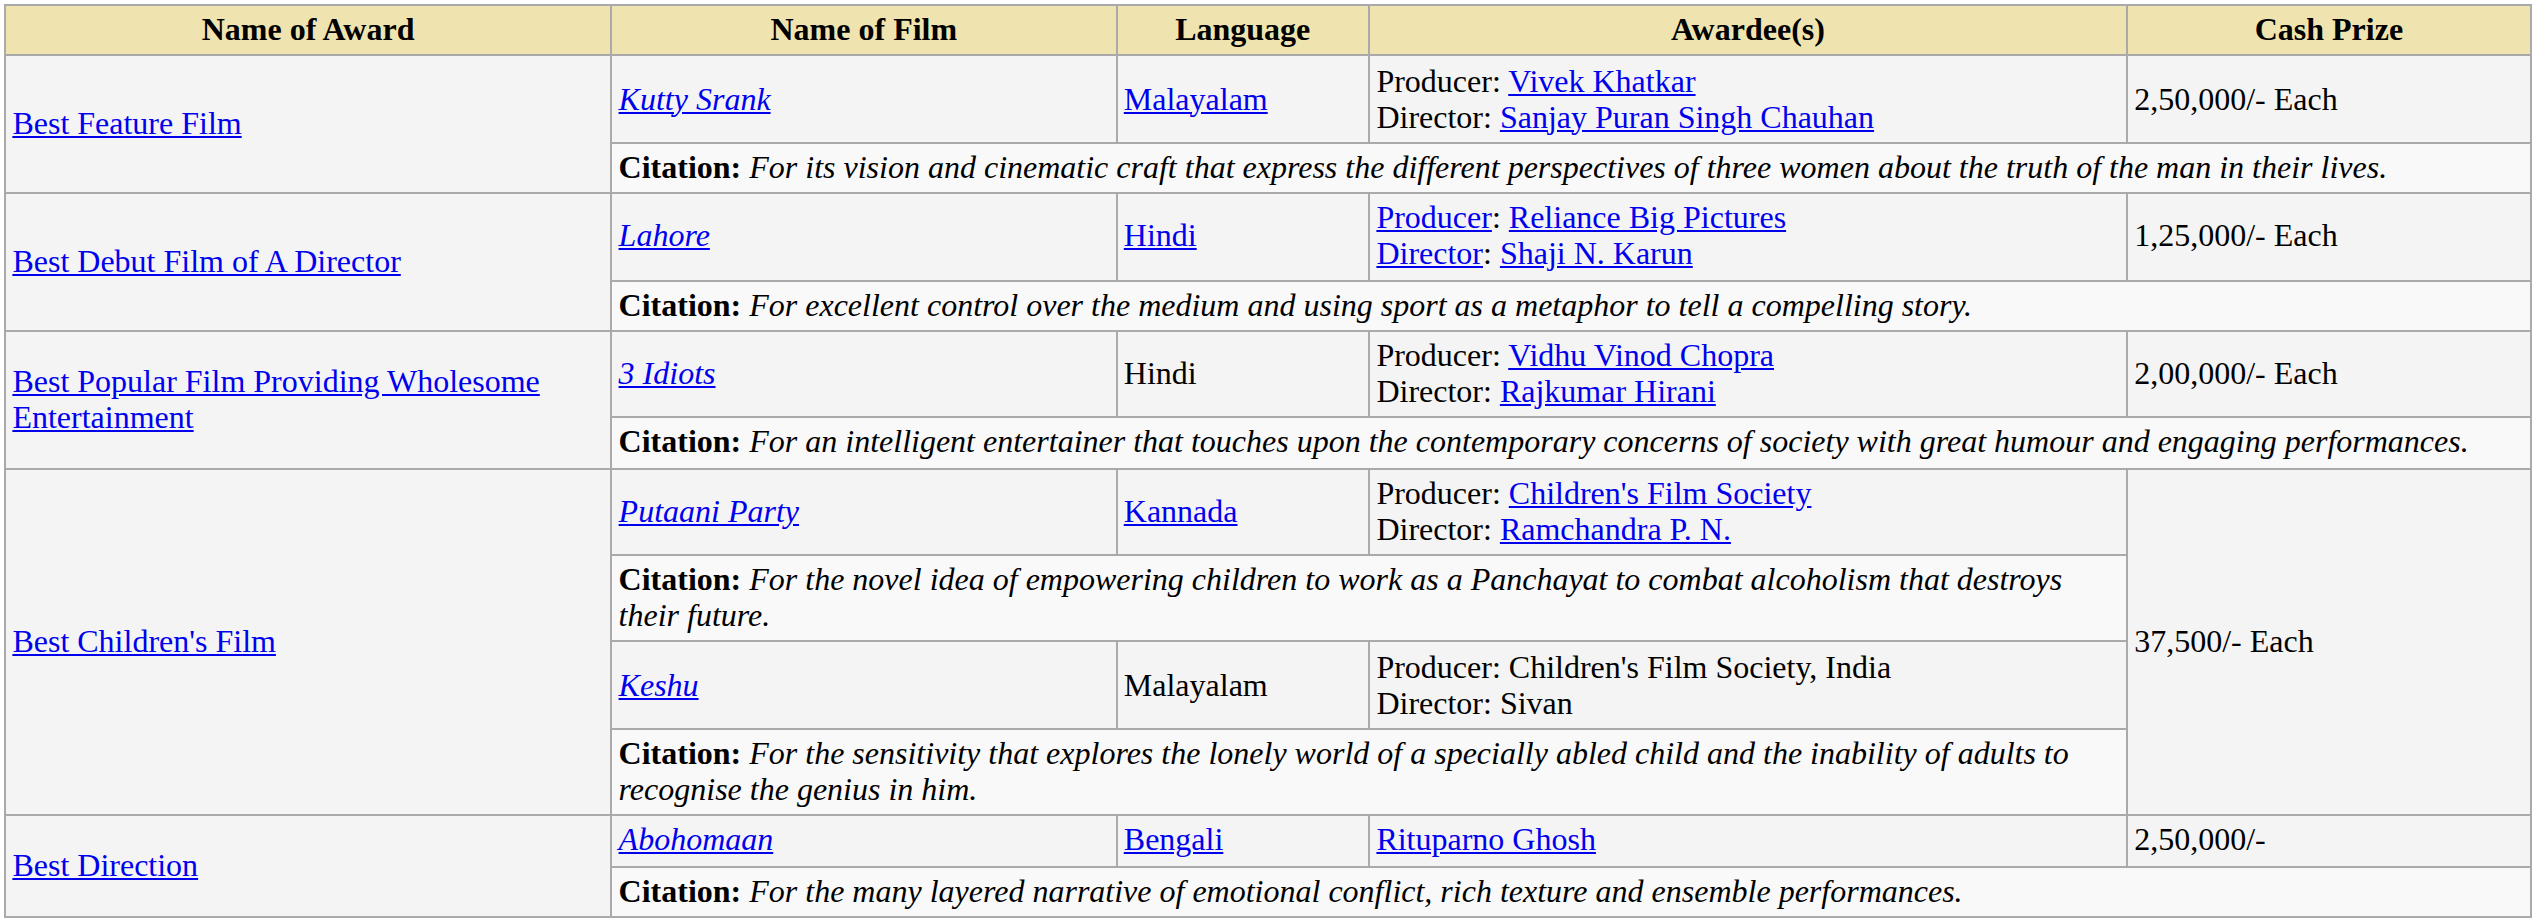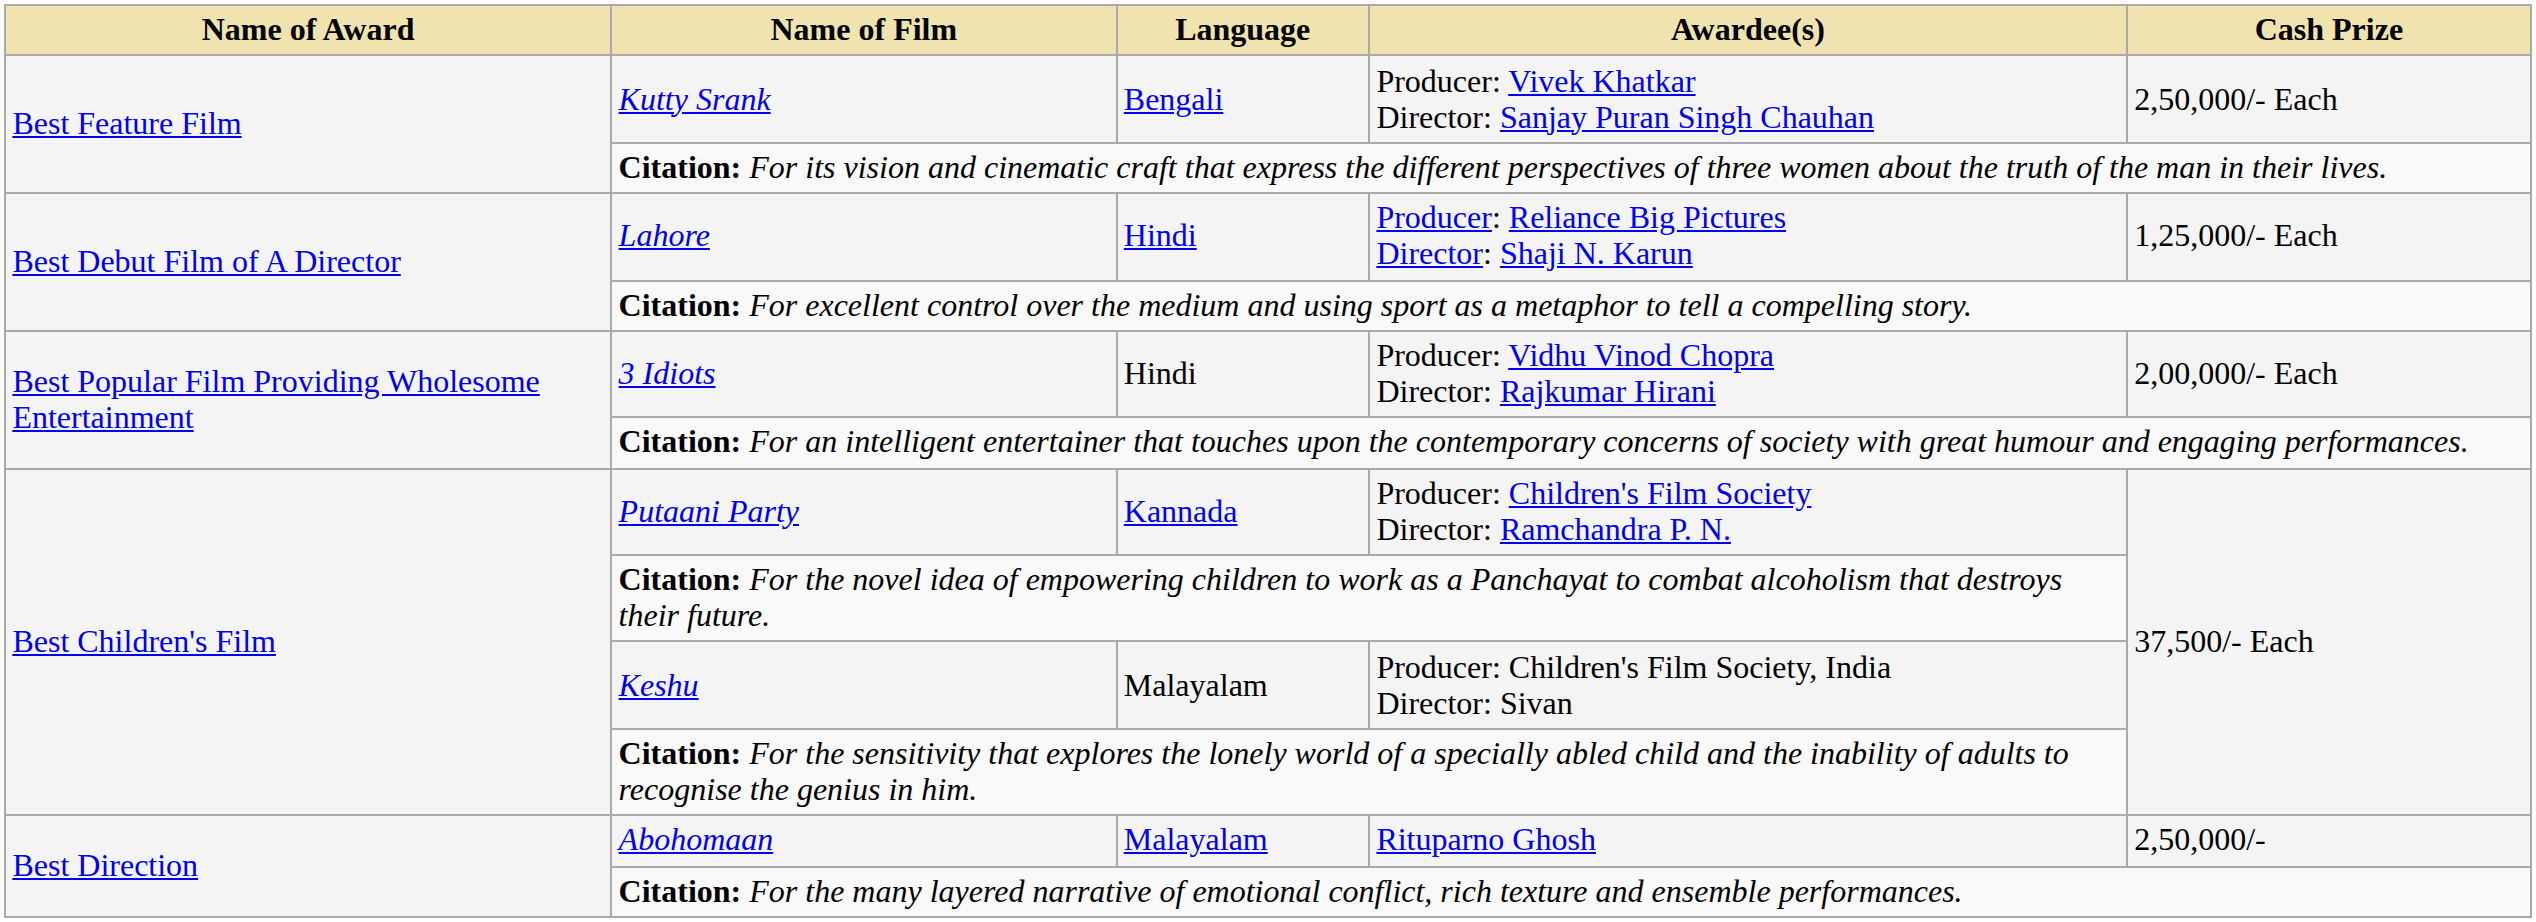 <table class="wikitable" style="width:100%;">
 <tr>
 <th style="background-color:#EFE4B0;width:24%;">Name of Award</th>
 <th style="background-color:#EFE4B0;width:20%;">Name of Film</th>
 <th style="background-color:#EFE4B0;width:10%;">Language</th>
 <th style="background-color:#EFE4B0;width:30%;">Awardee(s)</th>
 <th style="background-color:#EFE4B0;width:16%;">Cash Prize</th>
 </tr>
 <tr style="background-color:#F4F4F4">
 <td rowspan="2"><a href='#'>Best Feature Film</a></td>
 <td><em><a href='#'>Kutty Srank</a></em></td>
-<td><a href='#'>Malayalam</a></td>
+<td><a href='#'>Bengali</a></td>
 <td>Producer: <a href='#'>Vivek Khatkar</a><br>Director: <a href='#'>Sanjay Puran Singh Chauhan</a></td>
 <td> 2,50,000/- Each</td>
 </tr>
 <tr style="background-color:#F9F9F9">
 <td colspan="4"><strong>Citation:</strong> <em>For its vision and cinematic craft that express the different perspectives of three women about the truth of the man in their lives.</em></td>
 </tr>
 <tr style="background-color:#F4F4F4">
 <td rowspan="2"><a href='#'>Best Debut Film of A Director</a></td>
 <td><em><a href='#'>Lahore</a></em></td>
 <td><a href='#'>Hindi</a></td>
 <td><a href='#'>Producer</a>: <a href='#'>Reliance Big Pictures</a><br><a href='#'>Director</a>: <a href='#'>Shaji N. Karun</a></td>
 <td> 1,25,000/- Each</td>
 </tr>
 <tr style="background-color:#F9F9F9">
 <td colspan="4"><strong>Citation:</strong> <em>For excellent control over the medium and using sport as a metaphor to tell a compelling story.</em></td>
 </tr>
 <tr style="background-color:#F4F4F4">
 <td rowspan="2"><a href='#'>Best Popular Film Providing Wholesome Entertainment</a></td>
 <td><em><a href='#'>3 Idiots</a></em></td>
 <td>Hindi</td>
 <td>Producer: <a href='#'>Vidhu Vinod Chopra</a><br>Director: <a href='#'>Rajkumar Hirani</a></td>
 <td> 2,00,000/- Each</td>
 </tr>
 <tr style="background-color:#F9F9F9">
 <td colspan="4"><strong>Citation:</strong> <em>For an intelligent entertainer that touches upon the contemporary concerns of society with great humour and engaging performances.</em></td>
 </tr>
 <tr style="background-color:#F4F4F4">
 <td rowspan="4"><a href='#'>Best Children's Film</a></td>
 <td><em><a href='#'>Putaani Party</a></em></td>
 <td><a href='#'>Kannada</a></td>
 <td>Producer: <a href='#'>Children's Film Society</a><br>Director: <a href='#'>Ramchandra P. N.</a></td>
 <td rowspan="4"> 37,500/- Each</td>
 </tr>
 <tr style="background-color:#F9F9F9">
 <td colspan="3"><strong>Citation:</strong> <em>For the novel idea of empowering children to work as a Panchayat to combat alcoholism that destroys their future.</em></td>
 </tr>
 <tr style="background-color:#F4F4F4">
 <td><em><a href='#'>Keshu</a></em></td>
 <td>Malayalam</td>
 <td>Producer: Children's Film Society, India<br>Director: Sivan</td>
 </tr>
 <tr style="background-color:#F9F9F9">
 <td colspan="3"><strong>Citation:</strong> <em>For the sensitivity that explores the lonely world of a specially abled child and the inability of adults to recognise the genius in him.</em></td>
 </tr>
 <tr style="background-color:#F4F4F4">
 <td rowspan="2"><a href='#'>Best Direction</a></td>
 <td><em><a href='#'>Abohomaan</a></em></td>
-<td><a href='#'>Bengali</a></td>
+<td><a href='#'>Malayalam</a></td>
 <td><a href='#'>Rituparno Ghosh</a></td>
 <td> 2,50,000/-</td>
 </tr>
 <tr style="background-color:#F9F9F9">
 <td colspan="4"><strong>Citation:</strong> <em>For the many layered narrative of emotional conflict, rich texture and ensemble performances.</em></td>
 </tr>
 </table>
